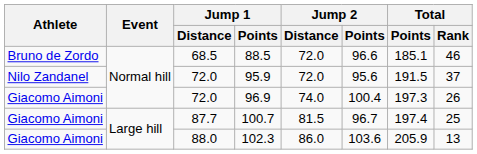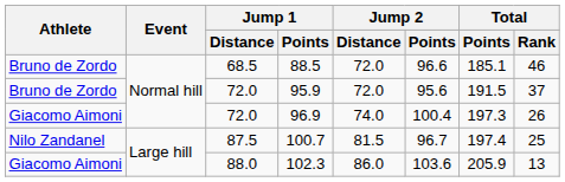 <table class="wikitable" style="font-size:90%">
 <tr>
 <th rowspan="2">Athlete</th>
 <th rowspan="2">Event</th>
 <th colspan="2">Jump 1</th>
 <th colspan="2">Jump 2</th>
 <th colspan="2">Total</th>
 </tr>
 <tr>
 <th>Distance</th>
 <th>Points</th>
 <th>Distance</th>
 <th>Points</th>
 <th>Points</th>
 <th>Rank</th>
 </tr>
 <tr>
 <td><a href='#'>Bruno de Zordo</a></td>
 <td rowspan="3">Normal hill</td>
 <td align="center">68.5</td>
 <td align="center">88.5</td>
 <td align="center">72.0</td>
 <td align="center">96.6</td>
 <td align="center">185.1</td>
 <td align="center">46</td>
 </tr>
 <tr>
-<td><a href='#'>Nilo Zandanel</a></td>
+<td><a href='#'>Bruno de Zordo</a></td>
 <td align="center">72.0</td>
 <td align="center">95.9</td>
 <td align="center">72.0</td>
 <td align="center">95.6</td>
 <td align="center">191.5</td>
 <td align="center">37</td>
 </tr>
 <tr>
 <td><a href='#'>Giacomo Aimoni</a></td>
 <td align="center">72.0</td>
 <td align="center">96.9</td>
 <td align="center">74.0</td>
 <td align="center">100.4</td>
 <td align="center">197.3</td>
 <td align="center">26</td>
 </tr>
 <tr>
-<td><a href='#'>Giacomo Aimoni</a></td>
+<td><a href='#'>Nilo Zandanel</a></td>
 <td rowspan="2">Large hill</td>
-<td align="center">87.7</td>
+<td align="center">87.5</td>
 <td align="center">100.7</td>
 <td align="center">81.5</td>
 <td align="center">96.7</td>
 <td align="center">197.4</td>
 <td align="center">25</td>
 </tr>
 <tr>
 <td><a href='#'>Giacomo Aimoni</a></td>
 <td align="center">88.0</td>
 <td align="center">102.3</td>
 <td align="center">86.0</td>
 <td align="center">103.6</td>
 <td align="center">205.9</td>
 <td align="center">13</td>
 </tr>
 </table>
